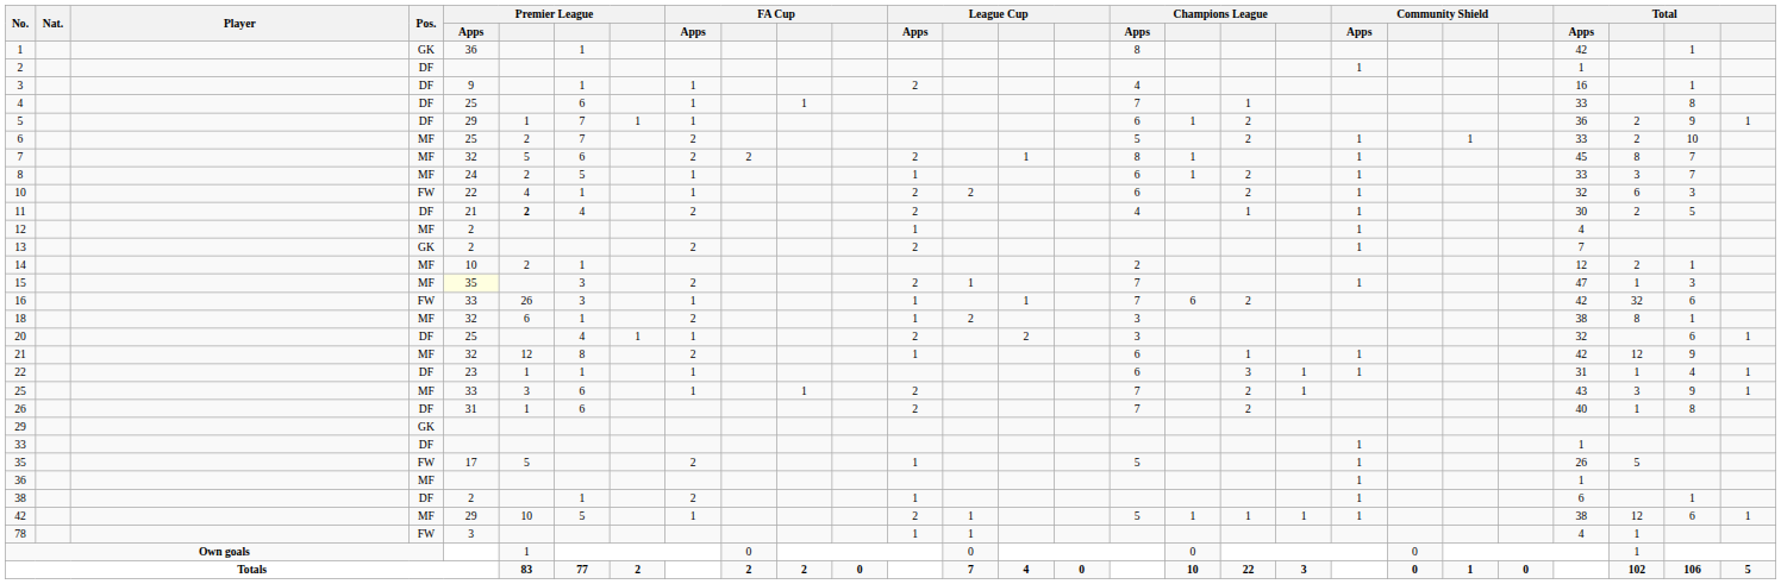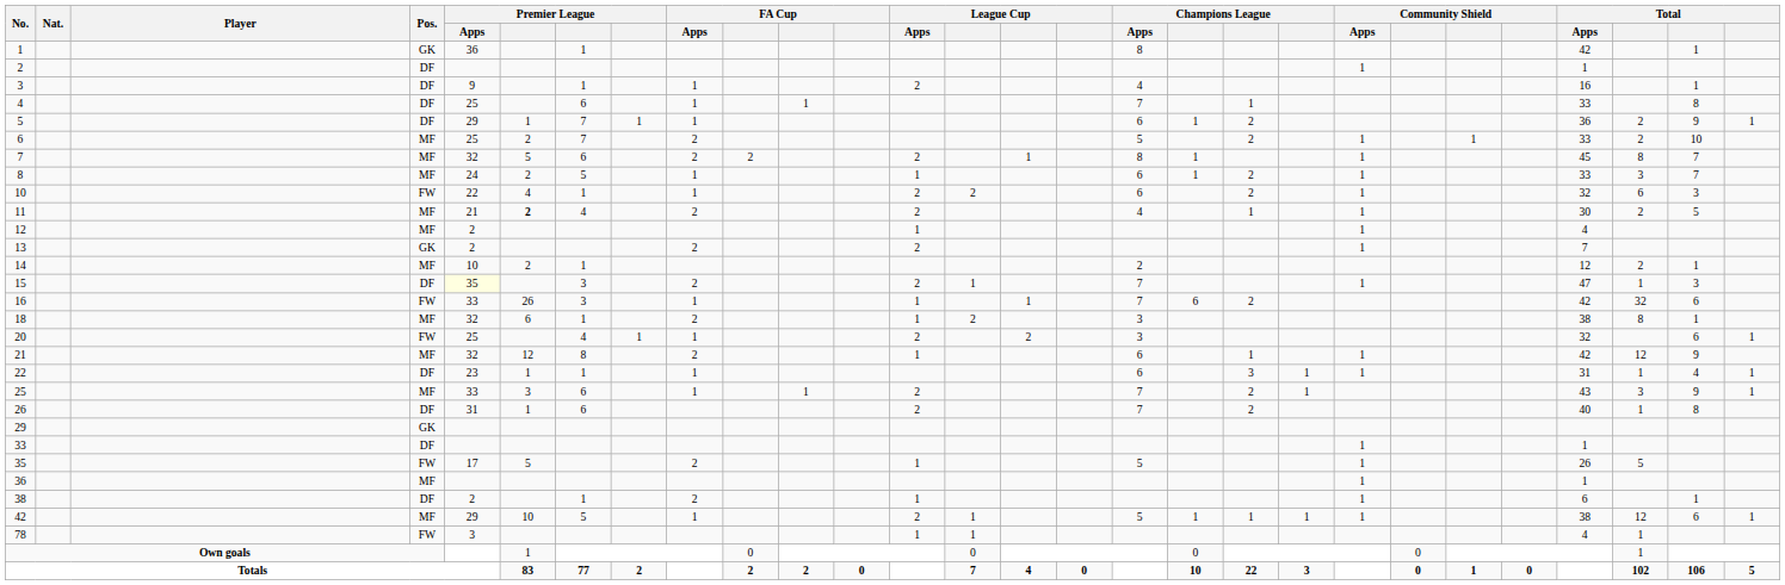 <table class="wikitable sortable alternance"  style="font-size:80%; text-align:center; line-height:14px; width:100%;">
 <tr>
 <th rowspan="2" style="width:10px;">No.</th>
 <th rowspan="2" style="width:10px;">Nat.</th>
 <th rowspan="2" scope="col" style="width:275px;">Player</th>
 <th rowspan="2" style="width:10px;">Pos.</th>
 <th colspan="4">Premier League</th>
 <th colspan="4">FA Cup</th>
 <th colspan="4">League Cup</th>
 <th colspan="4">Champions League</th>
 <th colspan="4">Community Shield</th>
 <th colspan="4">Total</th>
 </tr>
 <tr style="text-align:center;">
 <th width=40>Apps</th>
 <th width=40></th>
 <th width=40></th>
 <th width=40></th>
 <th width=40>Apps</th>
 <th width=40></th>
 <th width=40></th>
 <th width=40></th>
 <th width=40>Apps</th>
 <th width=40></th>
 <th width=40></th>
 <th width=40></th>
 <th width=40>Apps</th>
 <th width=40></th>
 <th width=40></th>
 <th width=40></th>
 <th width=40>Apps</th>
 <th width=40></th>
 <th width=40></th>
 <th width=40></th>
 <th width=40>Apps</th>
 <th width=40></th>
 <th width=40></th>
 <th width=40></th>
 </tr>
 <tr>
 <td>1</td>
 <td></td>
 <td></td>
 <td>GK</td>
 <td>36</td>
 <td></td>
 <td>1</td>
 <td></td>
 <td></td>
 <td></td>
 <td></td>
 <td></td>
 <td></td>
 <td></td>
 <td></td>
 <td></td>
 <td>8</td>
 <td></td>
 <td></td>
 <td></td>
 <td></td>
 <td></td>
 <td></td>
 <td></td>
 <td>42</td>
 <td></td>
 <td>1</td>
 <td></td>
 </tr>
 <tr>
 <td>2</td>
 <td></td>
 <td></td>
 <td>DF</td>
 <td></td>
 <td></td>
 <td></td>
 <td></td>
 <td></td>
 <td></td>
 <td></td>
 <td></td>
 <td></td>
 <td></td>
 <td></td>
 <td></td>
 <td></td>
 <td></td>
 <td></td>
 <td></td>
 <td>1</td>
 <td></td>
 <td></td>
 <td></td>
 <td>1</td>
 <td></td>
 <td></td>
 <td></td>
 </tr>
 <tr>
 <td>3</td>
 <td></td>
 <td></td>
 <td>DF</td>
 <td>9</td>
 <td></td>
 <td>1</td>
 <td></td>
 <td>1</td>
 <td></td>
 <td></td>
 <td></td>
 <td>2</td>
 <td></td>
 <td></td>
 <td></td>
 <td>4</td>
 <td></td>
 <td></td>
 <td></td>
 <td></td>
 <td></td>
 <td></td>
 <td></td>
 <td>16</td>
 <td></td>
 <td>1</td>
 <td></td>
 </tr>
 <tr>
 <td>4</td>
 <td></td>
 <td></td>
 <td>DF</td>
 <td>25</td>
 <td></td>
 <td>6</td>
 <td></td>
 <td>1</td>
 <td></td>
 <td>1</td>
 <td></td>
 <td></td>
 <td></td>
 <td></td>
 <td></td>
 <td>7</td>
 <td></td>
 <td>1</td>
 <td></td>
 <td></td>
 <td></td>
 <td></td>
 <td></td>
 <td>33</td>
 <td></td>
 <td>8</td>
 <td></td>
 </tr>
 <tr>
 <td>5</td>
 <td></td>
 <td></td>
 <td>DF</td>
 <td>29</td>
 <td>1</td>
 <td>7</td>
 <td>1</td>
 <td>1</td>
 <td></td>
 <td></td>
 <td></td>
 <td></td>
 <td></td>
 <td></td>
 <td></td>
 <td>6</td>
 <td>1</td>
 <td>2</td>
 <td></td>
 <td></td>
 <td></td>
 <td></td>
 <td></td>
 <td>36</td>
 <td>2</td>
 <td>9</td>
 <td>1</td>
 </tr>
 <tr>
 <td>6</td>
 <td></td>
 <td></td>
 <td>MF</td>
 <td>25</td>
 <td>2</td>
 <td>7</td>
 <td></td>
 <td>2</td>
 <td></td>
 <td></td>
 <td></td>
 <td></td>
 <td></td>
 <td></td>
 <td></td>
 <td>5</td>
 <td></td>
 <td>2</td>
 <td></td>
 <td>1</td>
 <td></td>
 <td>1</td>
 <td></td>
 <td>33</td>
 <td>2</td>
 <td>10</td>
 <td></td>
 </tr>
 <tr>
 <td>7</td>
 <td></td>
 <td></td>
 <td>MF</td>
 <td>32</td>
 <td>5</td>
 <td>6</td>
 <td></td>
 <td>2</td>
 <td>2</td>
 <td></td>
 <td></td>
 <td>2</td>
 <td></td>
 <td>1</td>
 <td></td>
 <td>8</td>
 <td>1</td>
 <td></td>
 <td></td>
 <td>1</td>
 <td></td>
 <td></td>
 <td></td>
 <td>45</td>
 <td>8</td>
 <td>7</td>
 <td></td>
 </tr>
 <tr>
 <td>8</td>
 <td></td>
 <td></td>
 <td>MF</td>
 <td>24</td>
 <td>2</td>
 <td>5</td>
 <td></td>
 <td>1</td>
 <td></td>
 <td></td>
 <td></td>
 <td>1</td>
 <td></td>
 <td></td>
 <td></td>
 <td>6</td>
 <td>1</td>
 <td>2</td>
 <td></td>
 <td>1</td>
 <td></td>
 <td></td>
 <td></td>
 <td>33</td>
 <td>3</td>
 <td>7</td>
 <td></td>
 </tr>
 <tr>
 <td>10</td>
 <td></td>
 <td></td>
 <td>FW</td>
 <td>22</td>
 <td>4</td>
 <td>1</td>
 <td></td>
 <td>1</td>
 <td></td>
 <td></td>
 <td></td>
 <td>2</td>
 <td>2</td>
 <td></td>
 <td></td>
 <td>6</td>
 <td></td>
 <td>2</td>
 <td></td>
 <td>1</td>
 <td></td>
 <td></td>
 <td></td>
 <td>32</td>
 <td>6</td>
 <td>3</td>
 <td></td>
 </tr>
 <tr>
 <td>11</td>
 <td></td>
 <td></td>
-<td>DF</td>
+<td>MF</td>
 <td>21</td>
 <td><strong>2</strong></td>
 <td>4</td>
 <td></td>
 <td>2</td>
 <td></td>
 <td></td>
 <td></td>
 <td>2</td>
 <td></td>
 <td></td>
 <td></td>
 <td>4</td>
 <td></td>
 <td>1</td>
 <td></td>
 <td>1</td>
 <td></td>
 <td></td>
 <td></td>
 <td>30</td>
 <td>2</td>
 <td>5</td>
 <td></td>
 </tr>
 <tr>
 <td>12</td>
 <td></td>
 <td></td>
 <td>MF</td>
 <td>2</td>
 <td></td>
 <td></td>
 <td></td>
 <td></td>
 <td></td>
 <td></td>
 <td></td>
 <td>1</td>
 <td></td>
 <td></td>
 <td></td>
 <td></td>
 <td></td>
 <td></td>
 <td></td>
 <td>1</td>
 <td></td>
 <td></td>
 <td></td>
 <td>4</td>
 <td></td>
 <td></td>
 <td></td>
 </tr>
 <tr>
 <td>13</td>
 <td></td>
 <td></td>
 <td>GK</td>
 <td>2</td>
 <td></td>
 <td></td>
 <td></td>
 <td>2</td>
 <td></td>
 <td></td>
 <td></td>
 <td>2</td>
 <td></td>
 <td></td>
 <td></td>
 <td></td>
 <td></td>
 <td></td>
 <td></td>
 <td>1</td>
 <td></td>
 <td></td>
 <td></td>
 <td>7</td>
 <td></td>
 <td></td>
 <td></td>
 </tr>
 <tr>
 <td>14</td>
 <td></td>
 <td></td>
 <td>MF</td>
 <td>10</td>
 <td>2</td>
 <td>1</td>
 <td></td>
 <td></td>
 <td></td>
 <td></td>
 <td></td>
 <td></td>
 <td></td>
 <td></td>
 <td></td>
 <td>2</td>
 <td></td>
 <td></td>
 <td></td>
 <td></td>
 <td></td>
 <td></td>
 <td></td>
 <td>12</td>
 <td>2</td>
 <td>1</td>
 <td></td>
 </tr>
 <tr>
 <td>15</td>
 <td></td>
 <td></td>
-<td>MF</td>
+<td>DF</td>
 <td style="background: lightyellow;">35</td>
 <td></td>
 <td>3</td>
 <td></td>
 <td>2</td>
 <td></td>
 <td></td>
 <td></td>
 <td>2</td>
 <td>1</td>
 <td></td>
 <td></td>
 <td>7</td>
 <td></td>
 <td></td>
 <td></td>
 <td>1</td>
 <td></td>
 <td></td>
 <td></td>
 <td>47</td>
 <td>1</td>
 <td>3</td>
 <td></td>
 </tr>
 <tr>
 <td>16</td>
 <td></td>
 <td></td>
 <td>FW</td>
 <td>33</td>
 <td>26</td>
 <td>3</td>
 <td></td>
 <td>1</td>
 <td></td>
 <td></td>
 <td></td>
 <td>1</td>
 <td></td>
 <td>1</td>
 <td></td>
 <td>7</td>
 <td>6</td>
 <td>2</td>
 <td></td>
 <td></td>
 <td></td>
 <td></td>
 <td></td>
 <td>42</td>
 <td>32</td>
 <td>6</td>
 <td></td>
 </tr>
 <tr>
 <td>18</td>
 <td></td>
 <td></td>
 <td>MF</td>
 <td>32</td>
 <td>6</td>
 <td>1</td>
 <td></td>
 <td>2</td>
 <td></td>
 <td></td>
 <td></td>
 <td>1</td>
 <td>2</td>
 <td></td>
 <td></td>
 <td>3</td>
 <td></td>
 <td></td>
 <td></td>
 <td></td>
 <td></td>
 <td></td>
 <td></td>
 <td>38</td>
 <td>8</td>
 <td>1</td>
 <td></td>
 </tr>
 <tr>
 <td>20</td>
 <td></td>
 <td></td>
-<td>DF</td>
+<td>FW</td>
 <td>25</td>
 <td></td>
 <td>4</td>
 <td>1</td>
 <td>1</td>
 <td></td>
 <td></td>
 <td></td>
 <td>2</td>
 <td></td>
 <td>2</td>
 <td></td>
 <td>3</td>
 <td></td>
 <td></td>
 <td></td>
 <td></td>
 <td></td>
 <td></td>
 <td></td>
 <td>32</td>
 <td></td>
 <td>6</td>
 <td>1</td>
 </tr>
 <tr>
 <td>21</td>
 <td></td>
 <td></td>
 <td>MF</td>
 <td>32</td>
 <td>12</td>
 <td>8</td>
 <td></td>
 <td>2</td>
 <td></td>
 <td></td>
 <td></td>
 <td>1</td>
 <td></td>
 <td></td>
 <td></td>
 <td>6</td>
 <td></td>
 <td>1</td>
 <td></td>
 <td>1</td>
 <td></td>
 <td></td>
 <td></td>
 <td>42</td>
 <td>12</td>
 <td>9</td>
 <td></td>
 </tr>
 <tr>
 <td>22</td>
 <td></td>
 <td></td>
 <td>DF</td>
 <td>23</td>
 <td>1</td>
 <td>1</td>
 <td></td>
 <td>1</td>
 <td></td>
 <td></td>
 <td></td>
 <td></td>
 <td></td>
 <td></td>
 <td></td>
 <td>6</td>
 <td></td>
 <td>3</td>
 <td>1</td>
 <td>1</td>
 <td></td>
 <td></td>
 <td></td>
 <td>31</td>
 <td>1</td>
 <td>4</td>
 <td>1</td>
 </tr>
 <tr>
 <td>25</td>
 <td></td>
 <td></td>
 <td>MF</td>
 <td>33</td>
 <td>3</td>
 <td>6</td>
 <td></td>
 <td>1</td>
 <td></td>
 <td>1</td>
 <td></td>
 <td>2</td>
 <td></td>
 <td></td>
 <td></td>
 <td>7</td>
 <td></td>
 <td>2</td>
 <td>1</td>
 <td></td>
 <td></td>
 <td></td>
 <td></td>
 <td>43</td>
 <td>3</td>
 <td>9</td>
 <td>1</td>
 </tr>
 <tr>
 <td>26</td>
 <td></td>
 <td></td>
 <td>DF</td>
 <td>31</td>
 <td>1</td>
 <td>6</td>
 <td></td>
 <td></td>
 <td></td>
 <td></td>
 <td></td>
 <td>2</td>
 <td></td>
 <td></td>
 <td></td>
 <td>7</td>
 <td></td>
 <td>2</td>
 <td></td>
 <td></td>
 <td></td>
 <td></td>
 <td></td>
 <td>40</td>
 <td>1</td>
 <td>8</td>
 <td></td>
 </tr>
 <tr>
 <td>29</td>
 <td></td>
 <td></td>
 <td>GK</td>
 <td></td>
 <td></td>
 <td></td>
 <td></td>
 <td></td>
 <td></td>
 <td></td>
 <td></td>
 <td></td>
 <td></td>
 <td></td>
 <td></td>
 <td></td>
 <td></td>
 <td></td>
 <td></td>
 <td></td>
 <td></td>
 <td></td>
 <td></td>
 <td></td>
 <td></td>
 <td></td>
 <td></td>
 </tr>
 <tr>
 <td>33</td>
 <td></td>
 <td></td>
 <td>DF</td>
 <td></td>
 <td></td>
 <td></td>
 <td></td>
 <td></td>
 <td></td>
 <td></td>
 <td></td>
 <td></td>
 <td></td>
 <td></td>
 <td></td>
 <td></td>
 <td></td>
 <td></td>
 <td></td>
 <td>1</td>
 <td></td>
 <td></td>
 <td></td>
 <td>1</td>
 <td></td>
 <td></td>
 <td></td>
 </tr>
 <tr>
 <td>35</td>
 <td></td>
 <td></td>
 <td>FW</td>
 <td>17</td>
 <td>5</td>
 <td></td>
 <td></td>
 <td>2</td>
 <td></td>
 <td></td>
 <td></td>
 <td>1</td>
 <td></td>
 <td></td>
 <td></td>
 <td>5</td>
 <td></td>
 <td></td>
 <td></td>
 <td>1</td>
 <td></td>
 <td></td>
 <td></td>
 <td>26</td>
 <td>5</td>
 <td></td>
 <td></td>
 </tr>
 <tr>
 <td>36</td>
 <td></td>
 <td></td>
 <td>MF</td>
 <td></td>
 <td></td>
 <td></td>
 <td></td>
 <td></td>
 <td></td>
 <td></td>
 <td></td>
 <td></td>
 <td></td>
 <td></td>
 <td></td>
 <td></td>
 <td></td>
 <td></td>
 <td></td>
 <td>1</td>
 <td></td>
 <td></td>
 <td></td>
 <td>1</td>
 <td></td>
 <td></td>
 <td></td>
 </tr>
 <tr>
 <td>38</td>
 <td></td>
 <td></td>
 <td>DF</td>
 <td>2</td>
 <td></td>
 <td>1</td>
 <td></td>
 <td>2</td>
 <td></td>
 <td></td>
 <td></td>
 <td>1</td>
 <td></td>
 <td></td>
 <td></td>
 <td></td>
 <td></td>
 <td></td>
 <td></td>
 <td>1</td>
 <td></td>
 <td></td>
 <td></td>
 <td>6</td>
 <td></td>
 <td>1</td>
 <td></td>
 </tr>
 <tr>
 <td>42</td>
 <td></td>
 <td></td>
 <td>MF</td>
 <td>29</td>
 <td>10</td>
 <td>5</td>
 <td></td>
 <td>1</td>
 <td></td>
 <td></td>
 <td></td>
 <td>2</td>
 <td>1</td>
 <td></td>
 <td></td>
 <td>5</td>
 <td>1</td>
 <td>1</td>
 <td>1</td>
 <td>1</td>
 <td></td>
 <td></td>
 <td></td>
 <td>38</td>
 <td>12</td>
 <td>6</td>
 <td>1</td>
 </tr>
 <tr>
 <td>78</td>
 <td></td>
 <td></td>
 <td>FW</td>
 <td>3</td>
 <td></td>
 <td></td>
 <td></td>
 <td></td>
 <td></td>
 <td></td>
 <td></td>
 <td>1</td>
 <td>1</td>
 <td></td>
 <td></td>
 <td></td>
 <td></td>
 <td></td>
 <td></td>
 <td></td>
 <td></td>
 <td></td>
 <td></td>
 <td>4</td>
 <td>1</td>
 <td></td>
 <td></td>
 </tr>
 <tr class="sortbottom">
 <td colspan="4"><strong>Own goals</strong></td>
 <td ! style="background:white; text-align: center;"></td>
 <td>1</td>
 <td ! colspan="3" style="background:white; text-align: center;"></td>
 <td>0</td>
 <td ! colspan="3" style="background:white; text-align: center;"></td>
 <td>0</td>
 <td ! colspan="3" style="background:white; text-align: center;"></td>
 <td>0</td>
 <td ! colspan="3" style="background:white; text-align: center;"></td>
 <td>0</td>
 <td ! colspan="3" style="background:white; text-align: center;"></td>
 <td>1</td>
 <td ! colspan="2" style="background:white; text-align: center;"></td>
 </tr>
 <tr class="sortbottom">
 <td colspan="5"  style="background:white; text-align: center;"><strong>Totals</strong></td>
 <td><strong>83</strong></td>
 <td><strong>77</strong></td>
 <td><strong>2</strong></td>
 <td ! rowspan="2" style="background:white; text-align: center;"></td>
 <td><strong>2</strong></td>
 <td><strong>2</strong></td>
 <td><strong>0</strong></td>
 <td ! rowspan="2" style="background:white; text-align: center;"></td>
 <td><strong>7</strong></td>
 <td><strong>4</strong></td>
 <td><strong>0</strong></td>
 <td ! rowspan="2" style="background:white; text-align: center;"></td>
 <td><strong>10</strong></td>
 <td><strong>22</strong></td>
 <td><strong>3</strong></td>
 <td ! rowspan="2" style="background:white; text-align: center;"></td>
 <td><strong>0</strong></td>
 <td><strong>1</strong></td>
 <td><strong>0</strong></td>
 <td ! rowspan="2" style="background:white; text-align: center;"></td>
 <td><strong>102</strong></td>
 <td><strong>106</strong></td>
 <td><strong>5</strong></td>
 </tr>
 </table>
